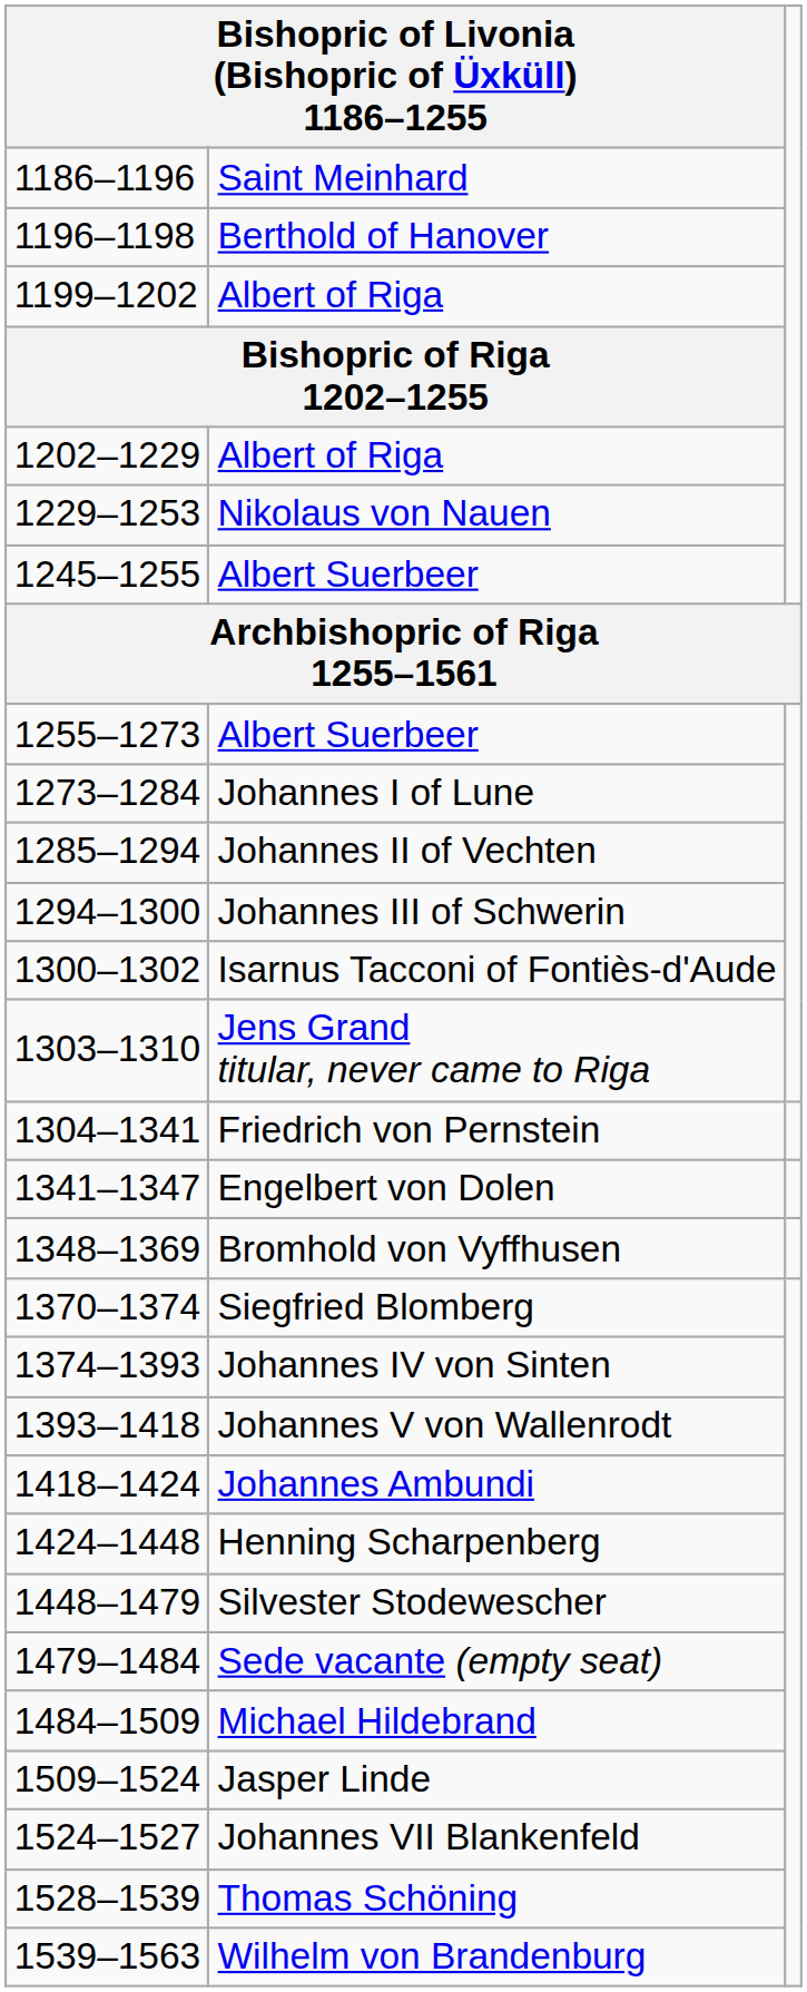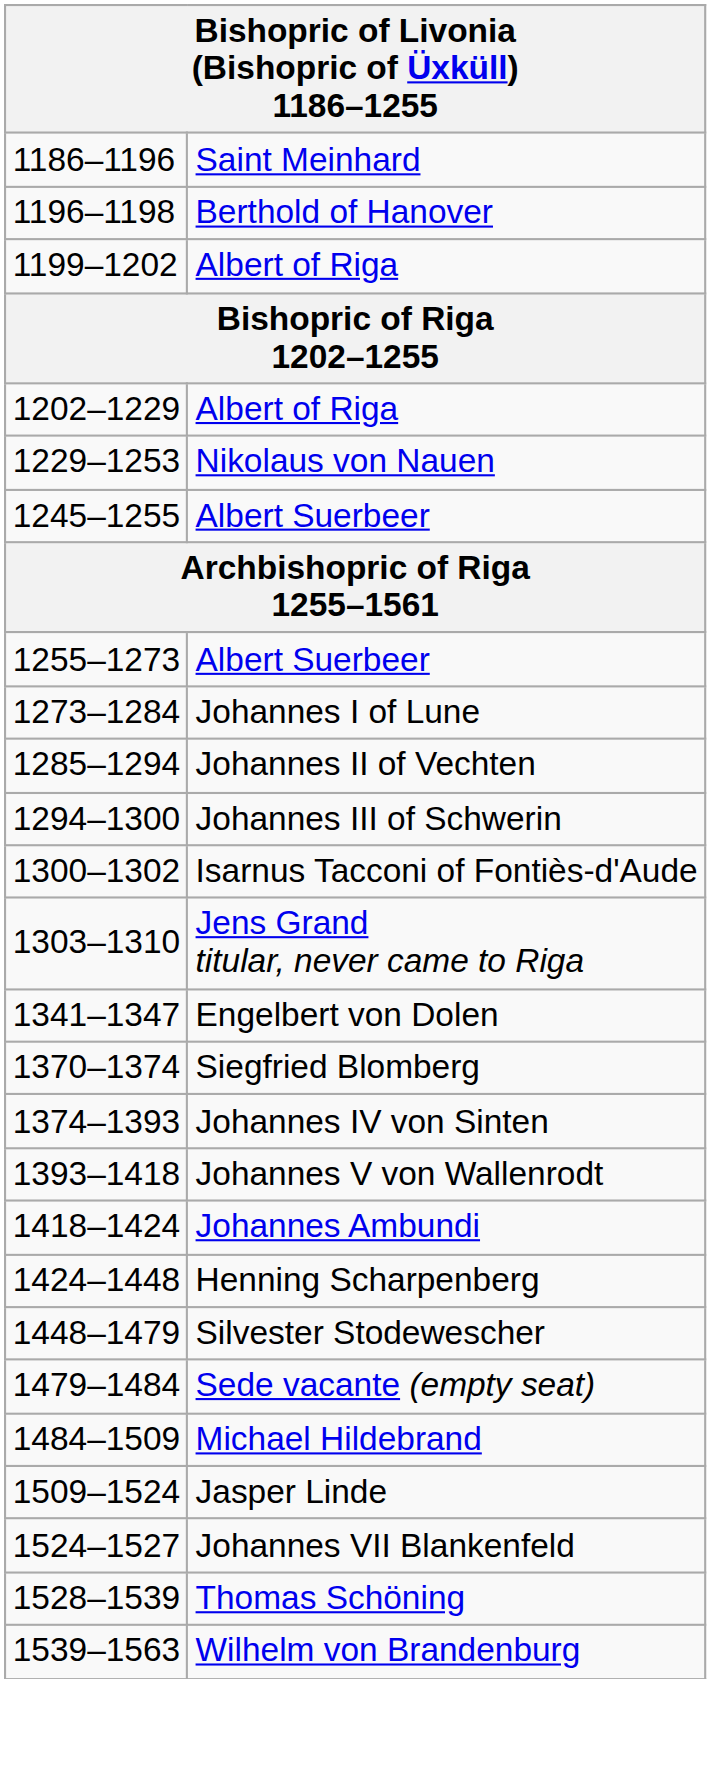 <table class="wikitable">
 <tr>
 <th colspan="2">Bishopric of Livonia<br>(Bishopric of <a href='#'>Üxküll</a>)<br>1186–1255</th>
 </tr>
 <tr>
 <td>1186–1196</td>
 <td><a href='#'>Saint Meinhard</a></td>
 </tr>
 <tr>
 <td>1196–1198</td>
 <td><a href='#'>Berthold of Hanover</a></td>
 </tr>
 <tr>
 <td>1199–1202</td>
 <td><a href='#'>Albert of Riga</a></td>
 </tr>
 <tr>
 <th colspan="2">Bishopric of Riga<br>1202–1255</th>
 </tr>
 <tr>
 <td>1202–1229</td>
 <td><a href='#'>Albert of Riga</a></td>
 </tr>
 <tr>
 <td>1229–1253</td>
 <td><a href='#'>Nikolaus von Nauen</a></td>
 </tr>
 <tr>
 <td>1245–1255</td>
 <td><a href='#'>Albert Suerbeer</a></td>
 </tr>
 <tr>
 <th colspan="3">Archbishopric of Riga<br>1255–1561</th>
 </tr>
 <tr>
 <td>1255–1273</td>
 <td><a href='#'>Albert Suerbeer</a></td>
 </tr>
 <tr>
 <td>1273–1284</td>
 <td>Johannes I of Lune</td>
 </tr>
 <tr>
 <td>1285–1294</td>
 <td>Johannes II of Vechten</td>
 </tr>
 <tr>
 <td>1294–1300</td>
 <td>Johannes III of Schwerin</td>
 </tr>
 <tr>
 <td>1300–1302</td>
 <td>Isarnus Tacconi of Fontiès-d'Aude</td>
 </tr>
 <tr>
 <td>1303–1310</td>
 <td><a href='#'>Jens Grand</a><br><em>titular, never came to Riga</em></td>
 </tr>
 <tr>
-<td>1304–1341</td>
-<td>Friedrich von Pernstein</td>
-<td></td>
-</tr>
-<tr>
 <td>1341–1347</td>
 <td>Engelbert von Dolen</td>
-</tr>
-<tr>
-<td>1348–1369</td>
-<td>Bromhold von Vyffhusen</td>
-<td></td>
 </tr>
 <tr>
 <td>1370–1374</td>
 <td>Siegfried Blomberg</td>
 </tr>
 <tr>
 <td>1374–1393</td>
 <td>Johannes IV von Sinten</td>
 </tr>
 <tr>
 <td>1393–1418</td>
 <td>Johannes V von Wallenrodt</td>
 </tr>
 <tr>
 <td>1418–1424</td>
 <td><a href='#'>Johannes Ambundi</a></td>
 </tr>
 <tr>
 <td>1424–1448</td>
 <td>Henning Scharpenberg</td>
 </tr>
 <tr>
 <td>1448–1479</td>
 <td>Silvester Stodewescher</td>
 </tr>
 <tr>
 <td>1479–1484</td>
 <td><a href='#'>Sede vacante</a> <em>(empty seat)</em></td>
 </tr>
 <tr>
 <td>1484–1509</td>
 <td><a href='#'>Michael Hildebrand</a></td>
 </tr>
 <tr>
 <td>1509–1524</td>
 <td>Jasper Linde</td>
 </tr>
 <tr>
 <td>1524–1527</td>
 <td>Johannes VII Blankenfeld</td>
 </tr>
 <tr>
 <td>1528–1539</td>
 <td><a href='#'>Thomas Schöning</a></td>
 </tr>
 <tr>
 <td>1539–1563</td>
 <td><a href='#'>Wilhelm von Brandenburg</a></td>
 </tr>
 </table>
